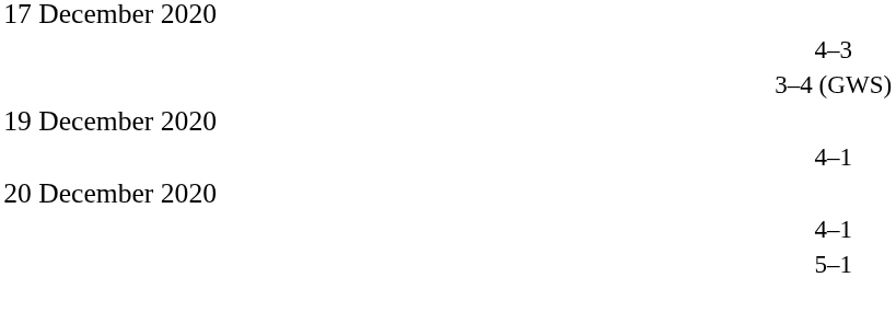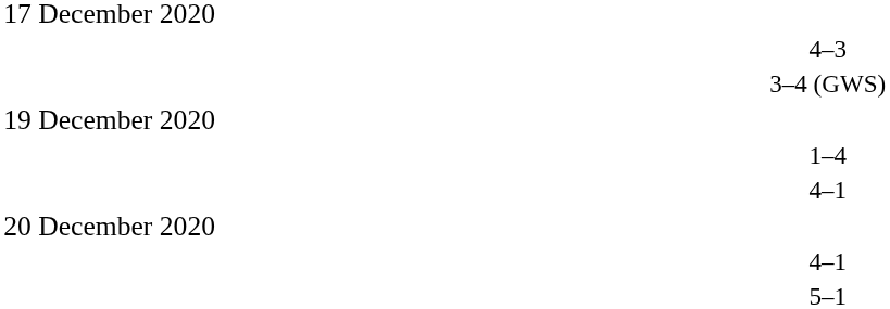 <table style="width:100%;" cellspacing="1">
 <tr>
 <th width=25%></th>
 <th width=2%></th>
 <th width=6%></th>
 <th width=2%></th>
 <th width=25%></th>
 </tr>
 <tr>
 <td>17 December 2020</td>
 </tr>
 <tr style=font-size:90%>
 <td align=right></td>
 <td></td>
 <td align=center>4–3</td>
 <td></td>
 <td></td>
 <td></td>
 </tr>
 <tr style=font-size:90%>
 <td align=right></td>
 <td></td>
 <td align=center>3–4 (GWS)</td>
 <td></td>
 <td></td>
 <td></td>
 </tr>
 <tr>
 <td>19 December 2020</td>
 </tr>
 <tr style=font-size:90%>
 <td align=right></td>
 <td></td>
+<td align=center>1–4</td>
+<td></td>
+<td></td>
+<td></td>
+</tr>
+<tr style=font-size:90%>
+<td align=right></td>
+<td></td>
 <td align=center>4–1</td>
 <td></td>
 <td></td>
 <td></td>
 </tr>
 <tr>
 <td>20 December 2020</td>
 </tr>
 <tr style=font-size:90%>
 <td align=right></td>
 <td></td>
 <td align=center>4–1</td>
 <td></td>
 <td></td>
 <td></td>
 </tr>
 <tr style=font-size:90%>
 <td align=right></td>
 <td></td>
 <td align=center>5–1</td>
 <td></td>
 <td></td>
 <td></td>
 </tr>
 </table>
